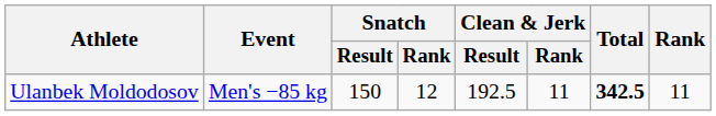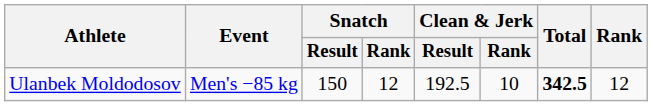 <table class="wikitable" style="font-size:90%">
 <tr>
 <th rowspan="2">Athlete</th>
 <th rowspan="2">Event</th>
 <th colspan="2">Snatch</th>
 <th colspan="2">Clean & Jerk</th>
 <th rowspan="2">Total</th>
 <th rowspan="2">Rank</th>
 </tr>
 <tr style="font-size:95%">
 <th>Result</th>
 <th>Rank</th>
 <th>Result</th>
 <th>Rank</th>
 </tr>
 <tr align=center>
 <td align=left><a href='#'>Ulanbek Moldodosov</a></td>
 <td align=left><a href='#'>Men's −85 kg</a></td>
 <td>150</td>
 <td>12</td>
 <td>192.5</td>
-<td>11</td>
+<td>10</td>
 <td><strong>342.5</strong></td>
-<td>11</td>
+<td>12</td>
 </tr>
 </table>
